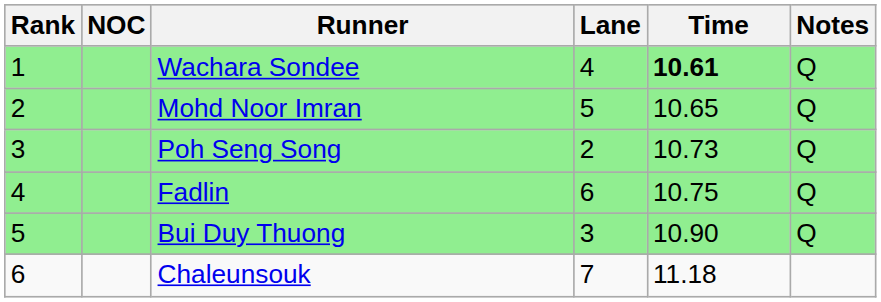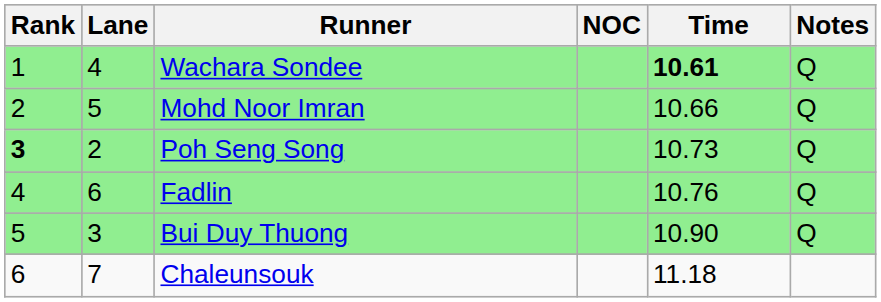 <table class="wikitable sortable" style="text-align:Left">
 <tr>
 <th width=10>Rank</th>
+<th width=10>Lane</th>
+<th width=250>Runner</th>
 <th width=10>NOC</th>
-<th width=250>Runner</th>
-<th width=10>Lane</th>
 <th width=80>Time</th>
 <th width=10>Notes</th>
 </tr>
 <tr bgcolor=lightgreen>
 <td>1</td>
+<td>4</td>
+<td><a href='#'>Wachara Sondee</a></td>
 <td></td>
-<td><a href='#'>Wachara Sondee</a></td>
-<td>4</td>
 <td><strong>10.61</strong></td>
 <td>Q</td>
 </tr>
 <tr bgcolor=lightgreen>
 <td>2</td>
+<td>5</td>
+<td><a href='#'>Mohd Noor Imran</a></td>
 <td></td>
-<td><a href='#'>Mohd Noor Imran</a></td>
-<td>5</td>
-<td>10.65</td>
+<td>10.66</td>
 <td>Q</td>
 </tr>
 <tr bgcolor=lightgreen>
-<td>3</td>
+<td><strong>3</strong></td>
+<td>2</td>
+<td><a href='#'>Poh Seng Song</a></td>
 <td></td>
-<td><a href='#'>Poh Seng Song</a></td>
-<td>2</td>
 <td>10.73</td>
 <td>Q</td>
 </tr>
 <tr bgcolor=lightgreen>
 <td>4</td>
+<td>6</td>
+<td><a href='#'>Fadlin</a></td>
 <td></td>
-<td><a href='#'>Fadlin</a></td>
-<td>6</td>
-<td>10.75</td>
+<td>10.76</td>
 <td>Q</td>
 </tr>
 <tr bgcolor=lightgreen>
 <td>5</td>
+<td>3</td>
+<td><a href='#'>Bui Duy Thuong</a></td>
 <td></td>
-<td><a href='#'>Bui Duy Thuong</a></td>
-<td>3</td>
 <td>10.90</td>
 <td>Q</td>
 </tr>
 <tr>
 <td>6</td>
+<td>7</td>
+<td><a href='#'>Chaleunsouk</a></td>
 <td></td>
-<td><a href='#'>Chaleunsouk</a></td>
-<td>7</td>
 <td>11.18</td>
 <td></td>
 </tr>
 </table>
